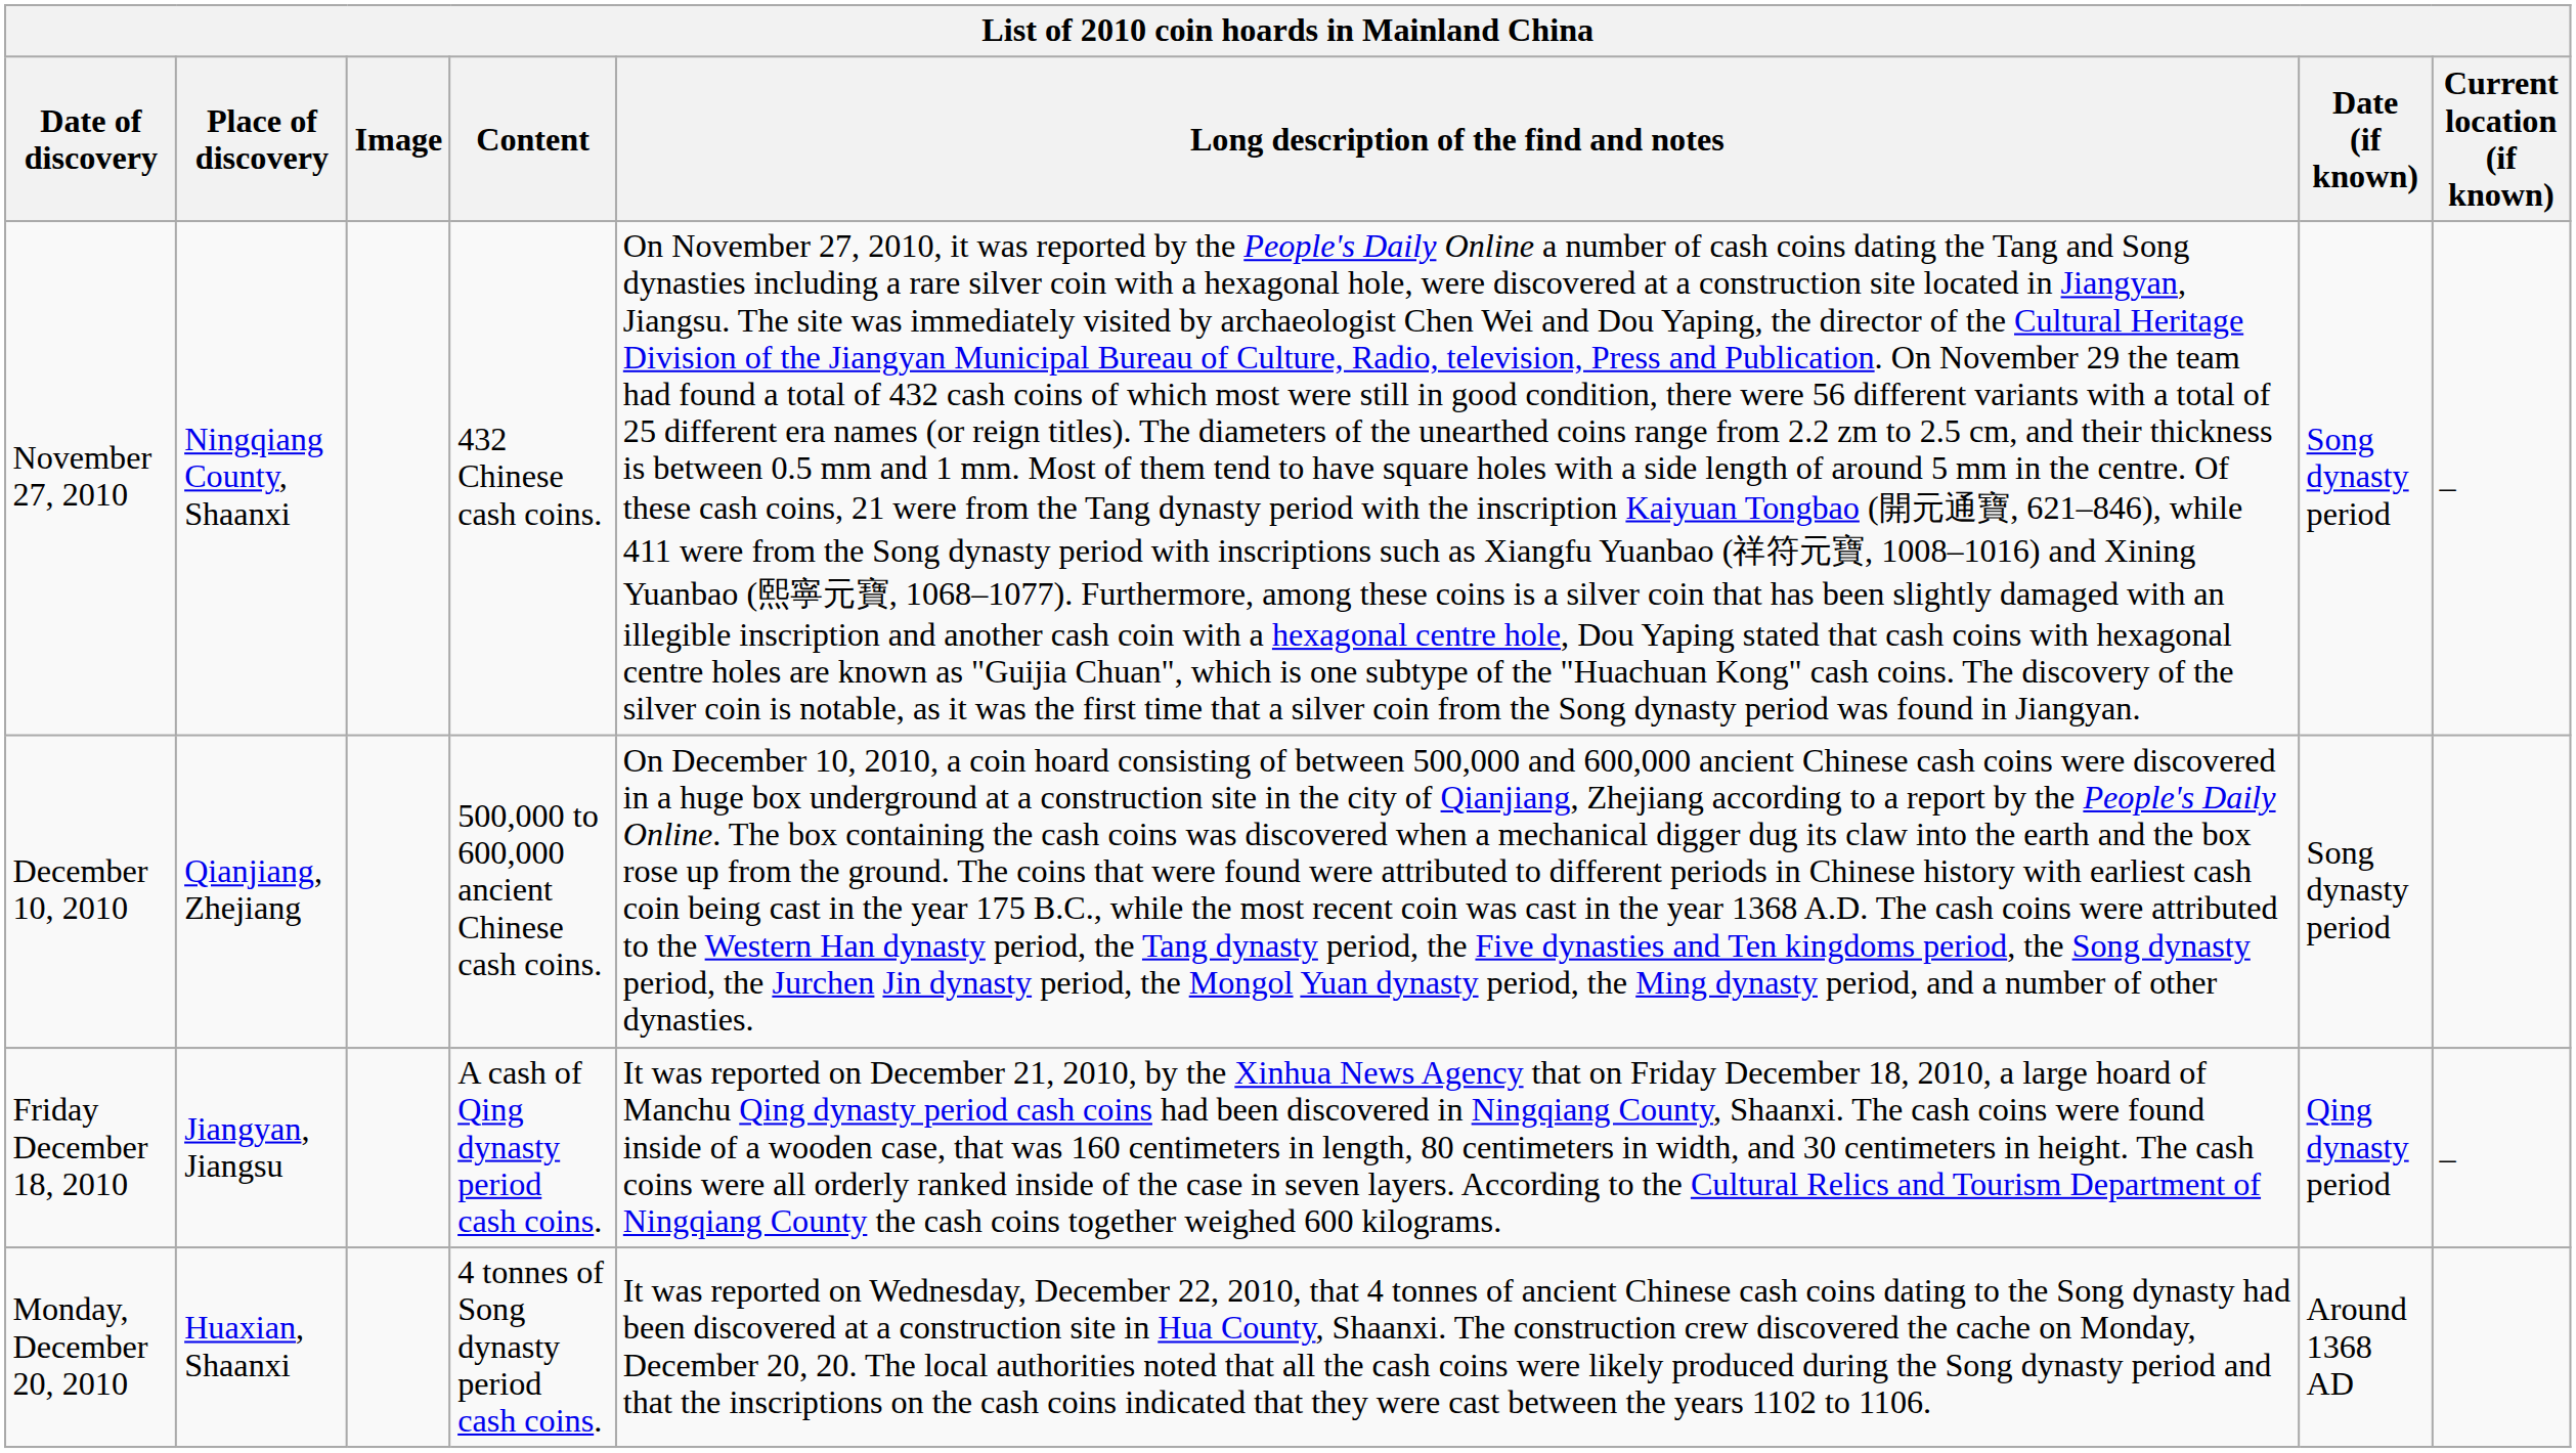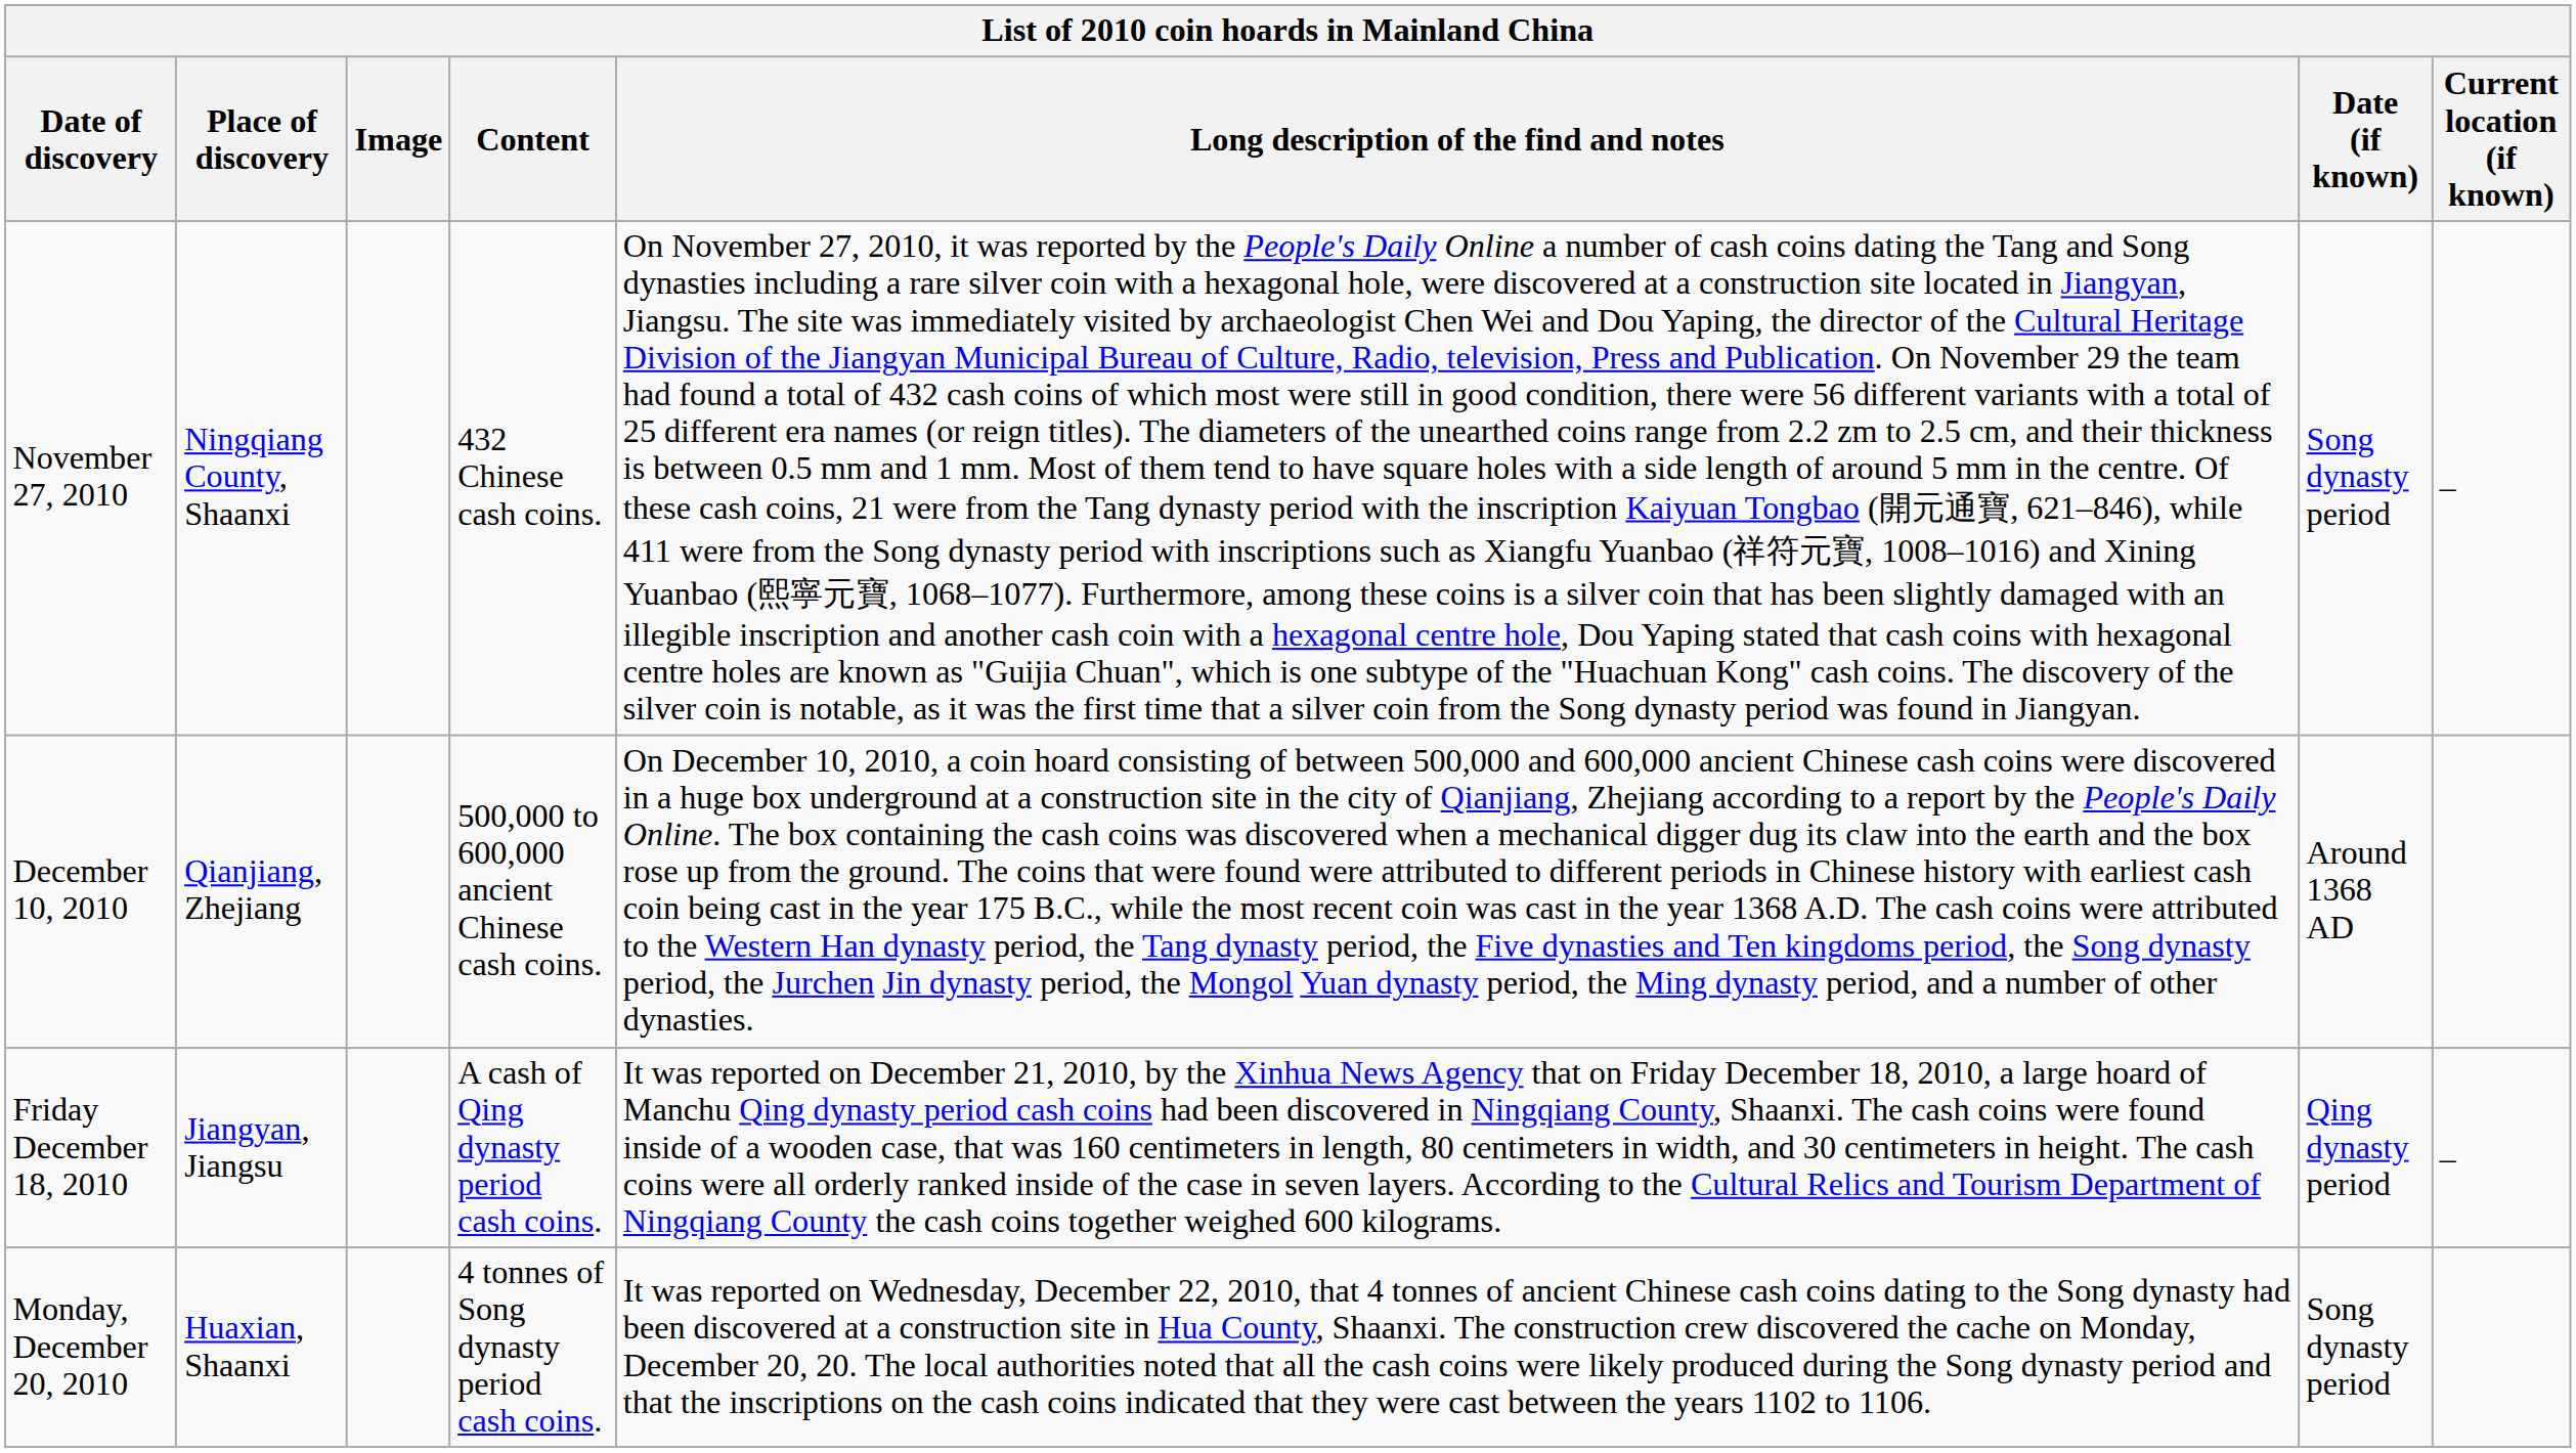 <table class="wikitable" style="font-size: 100%">
 <tr>
 <th colspan=7>List of 2010 coin hoards in Mainland China</th>
 </tr>
 <tr>
 <th>Date of discovery</th>
 <th>Place of discovery</th>
 <th>Image</th>
 <th>Content</th>
 <th>Long description of the find and notes</th>
 <th>Date<br>(if known)</th>
 <th>Current location<br>(if known)</th>
 </tr>
 <tr>
 <td>November 27, 2010</td>
 <td><a href='#'>Ningqiang County</a>, Shaanxi</td>
 <td></td>
 <td>432 Chinese cash coins.</td>
 <td>On November 27, 2010, it was reported by the <em><a href='#'>People's Daily</a> Online</em> a number of cash coins dating the Tang and Song dynasties including a rare silver coin with a hexagonal hole, were discovered at a construction site located in <a href='#'>Jiangyan</a>, Jiangsu. The site was immediately visited by archaeologist Chen Wei and Dou Yaping, the director of the <a href='#'>Cultural Heritage Division of the Jiangyan Municipal Bureau of Culture, Radio, television, Press and Publication</a>. On November 29 the team had found a total of 432 cash coins of which most were still in good condition, there were 56 different variants with a total of 25 different era names (or reign titles). The diameters of the unearthed coins range from 2.2 zm to 2.5 cm, and their thickness is between 0.5 mm and 1 mm. Most of them tend to have square holes with a side length of around 5 mm in the centre. Of these cash coins, 21 were from the Tang dynasty period with the inscription <a href='#'>Kaiyuan Tongbao</a> (開元通寶, 621–846), while 411 were from the Song dynasty period with inscriptions such as Xiangfu Yuanbao (祥符元寶, 1008–1016) and Xining Yuanbao (熙寧元寶, 1068–1077). Furthermore, among these coins is a silver coin that has been slightly damaged with an illegible inscription and another cash coin with a <a href='#'>hexagonal centre hole</a>, Dou Yaping stated that cash coins with hexagonal centre holes are known as "Guijia Chuan", which is one subtype of the "Huachuan Kong" cash coins. The discovery of the silver coin is notable, as it was the first time that a silver coin from the Song dynasty period was found in Jiangyan.</td>
 <td><a href='#'>Song dynasty</a> period</td>
 <td>_</td>
 </tr>
 <tr>
 <td>December 10, 2010</td>
 <td><a href='#'>Qianjiang</a>, Zhejiang</td>
 <td></td>
 <td>500,000 to 600,000 ancient Chinese cash coins.</td>
 <td>On December 10, 2010, a coin hoard consisting of between 500,000 and 600,000 ancient Chinese cash coins were discovered in a huge box underground at a construction site in the city of <a href='#'>Qianjiang</a>, Zhejiang according to a report by the <em><a href='#'>People's Daily</a> Online</em>. The box containing the cash coins was discovered when a mechanical digger dug its claw into the earth and the box rose up from the ground. The coins that were found were attributed to different periods in Chinese history with earliest cash coin being cast in the year 175 B.C., while the most recent coin was cast in the year 1368 A.D. The cash coins were attributed to the <a href='#'>Western Han dynasty</a> period, the <a href='#'>Tang dynasty</a> period, the <a href='#'>Five dynasties and Ten kingdoms period</a>, the <a href='#'>Song dynasty</a> period, the <a href='#'>Jurchen</a> <a href='#'>Jin dynasty</a> period, the <a href='#'>Mongol</a> <a href='#'>Yuan dynasty</a> period, the <a href='#'>Ming dynasty</a> period, and a number of other dynasties.</td>
-<td>Song dynasty period</td>
+<td>Around 1368 AD</td>
 <td></td>
 </tr>
 <tr>
 <td>Friday December 18, 2010</td>
 <td><a href='#'>Jiangyan</a>, Jiangsu</td>
 <td></td>
 <td>A cash of <a href='#'>Qing dynasty period cash coins</a>.</td>
 <td>It was reported on December 21, 2010, by the <a href='#'>Xinhua News Agency</a> that on Friday December 18, 2010, a large hoard of Manchu <a href='#'>Qing dynasty period cash coins</a> had been discovered in <a href='#'>Ningqiang County</a>, Shaanxi. The cash coins were found inside of a wooden case, that was 160 centimeters in length, 80 centimeters in width, and 30 centimeters in height. The cash coins were all orderly ranked inside of the case in seven layers. According to the <a href='#'>Cultural Relics and Tourism Department of Ningqiang County</a> the cash coins together weighed 600 kilograms.</td>
 <td><a href='#'>Qing dynasty</a> period</td>
 <td>_</td>
 </tr>
 <tr>
 <td>Monday, December 20, 2010</td>
 <td><a href='#'>Huaxian</a>, Shaanxi</td>
 <td></td>
 <td>4 tonnes of Song dynasty period <a href='#'>cash coins</a>.</td>
 <td>It was reported on Wednesday, December 22, 2010, that 4 tonnes of ancient Chinese cash coins dating to the Song dynasty had been discovered at a construction site in <a href='#'>Hua County</a>, Shaanxi. The construction crew discovered the cache on Monday, December 20, 20. The local authorities noted that all the cash coins were likely produced during the Song dynasty period and that the inscriptions on the cash coins indicated that they were cast between the years 1102 to 1106.</td>
-<td>Around 1368 AD</td>
+<td>Song dynasty period</td>
 <td></td>
 </tr>
 </table>
